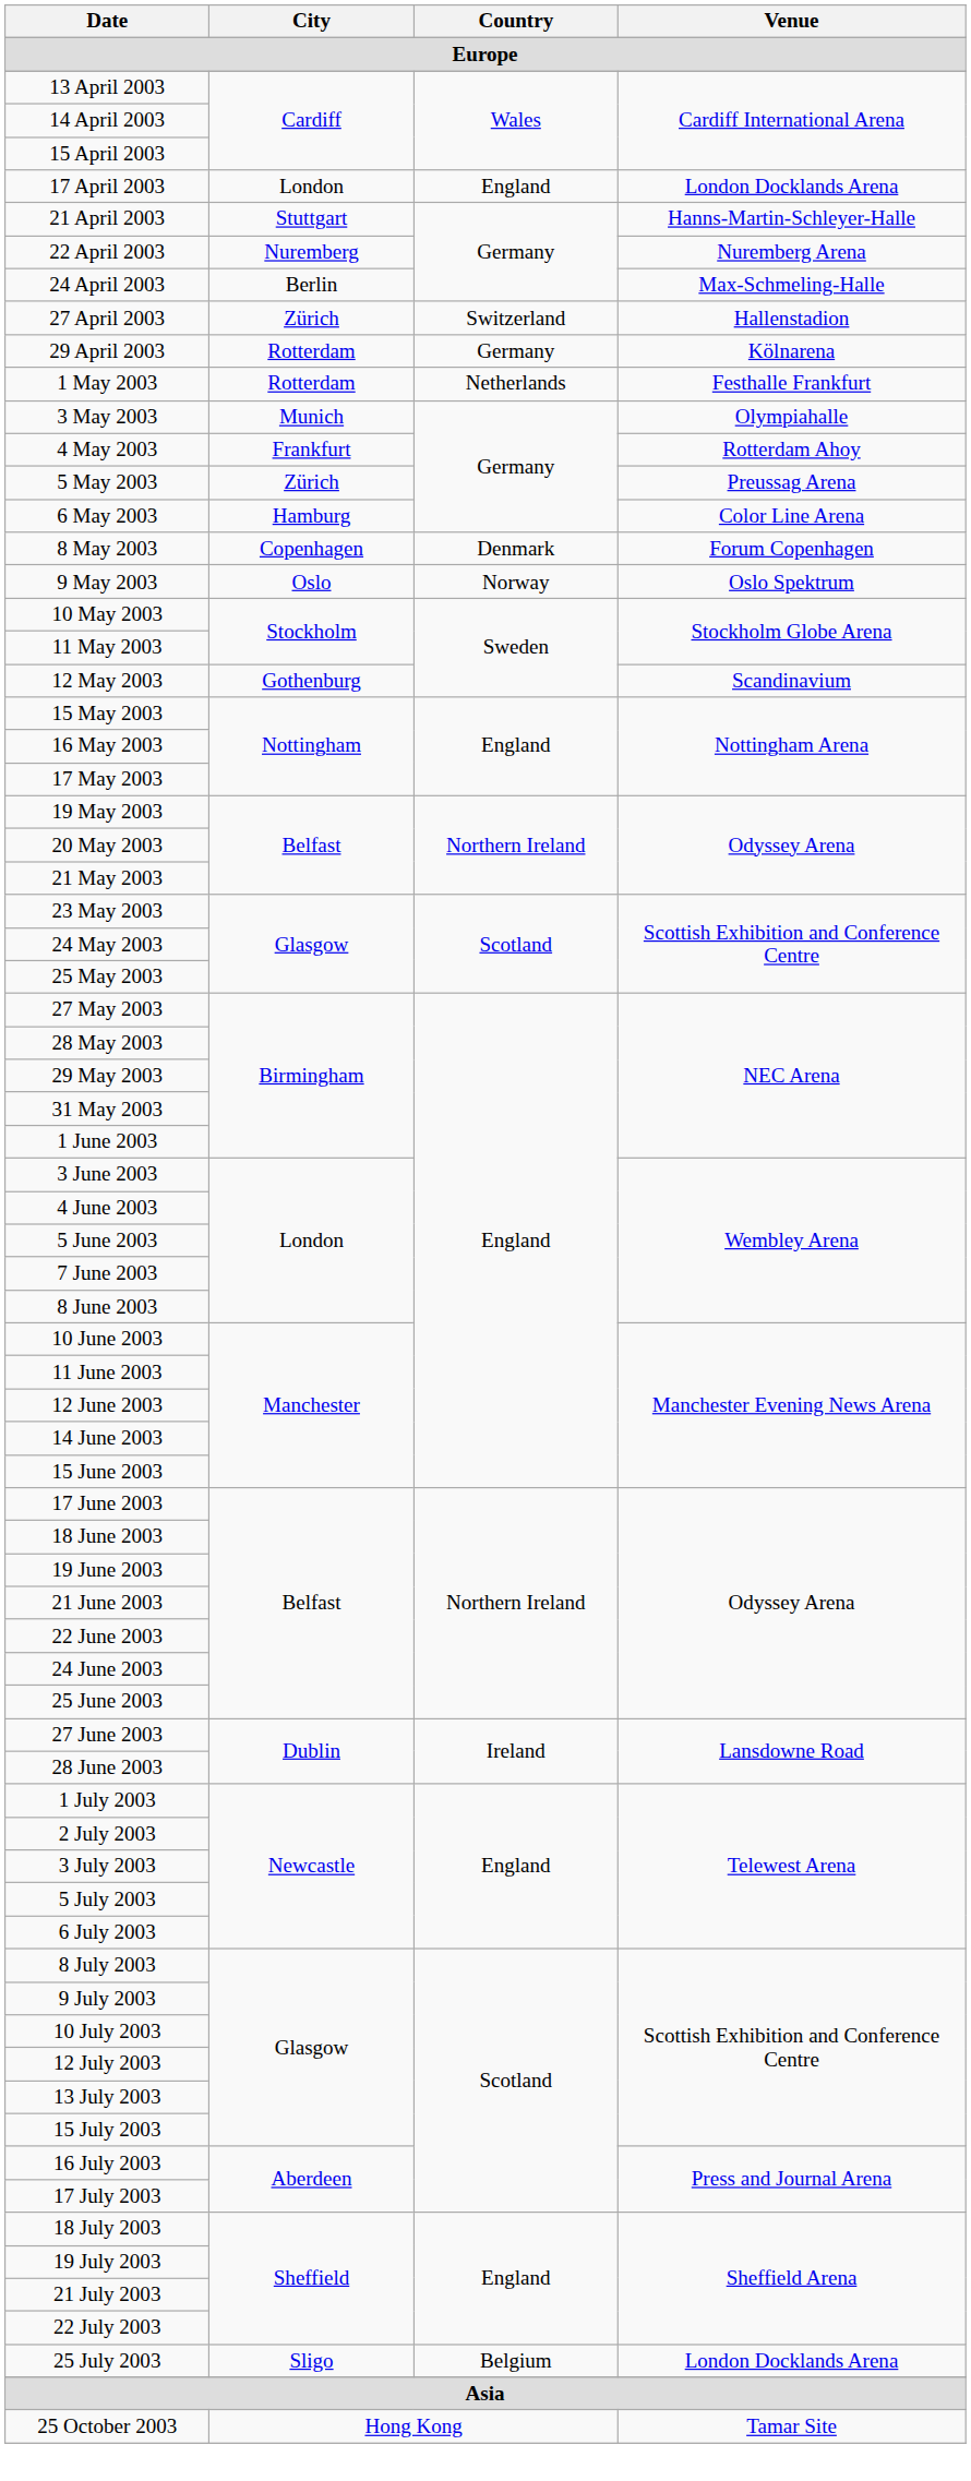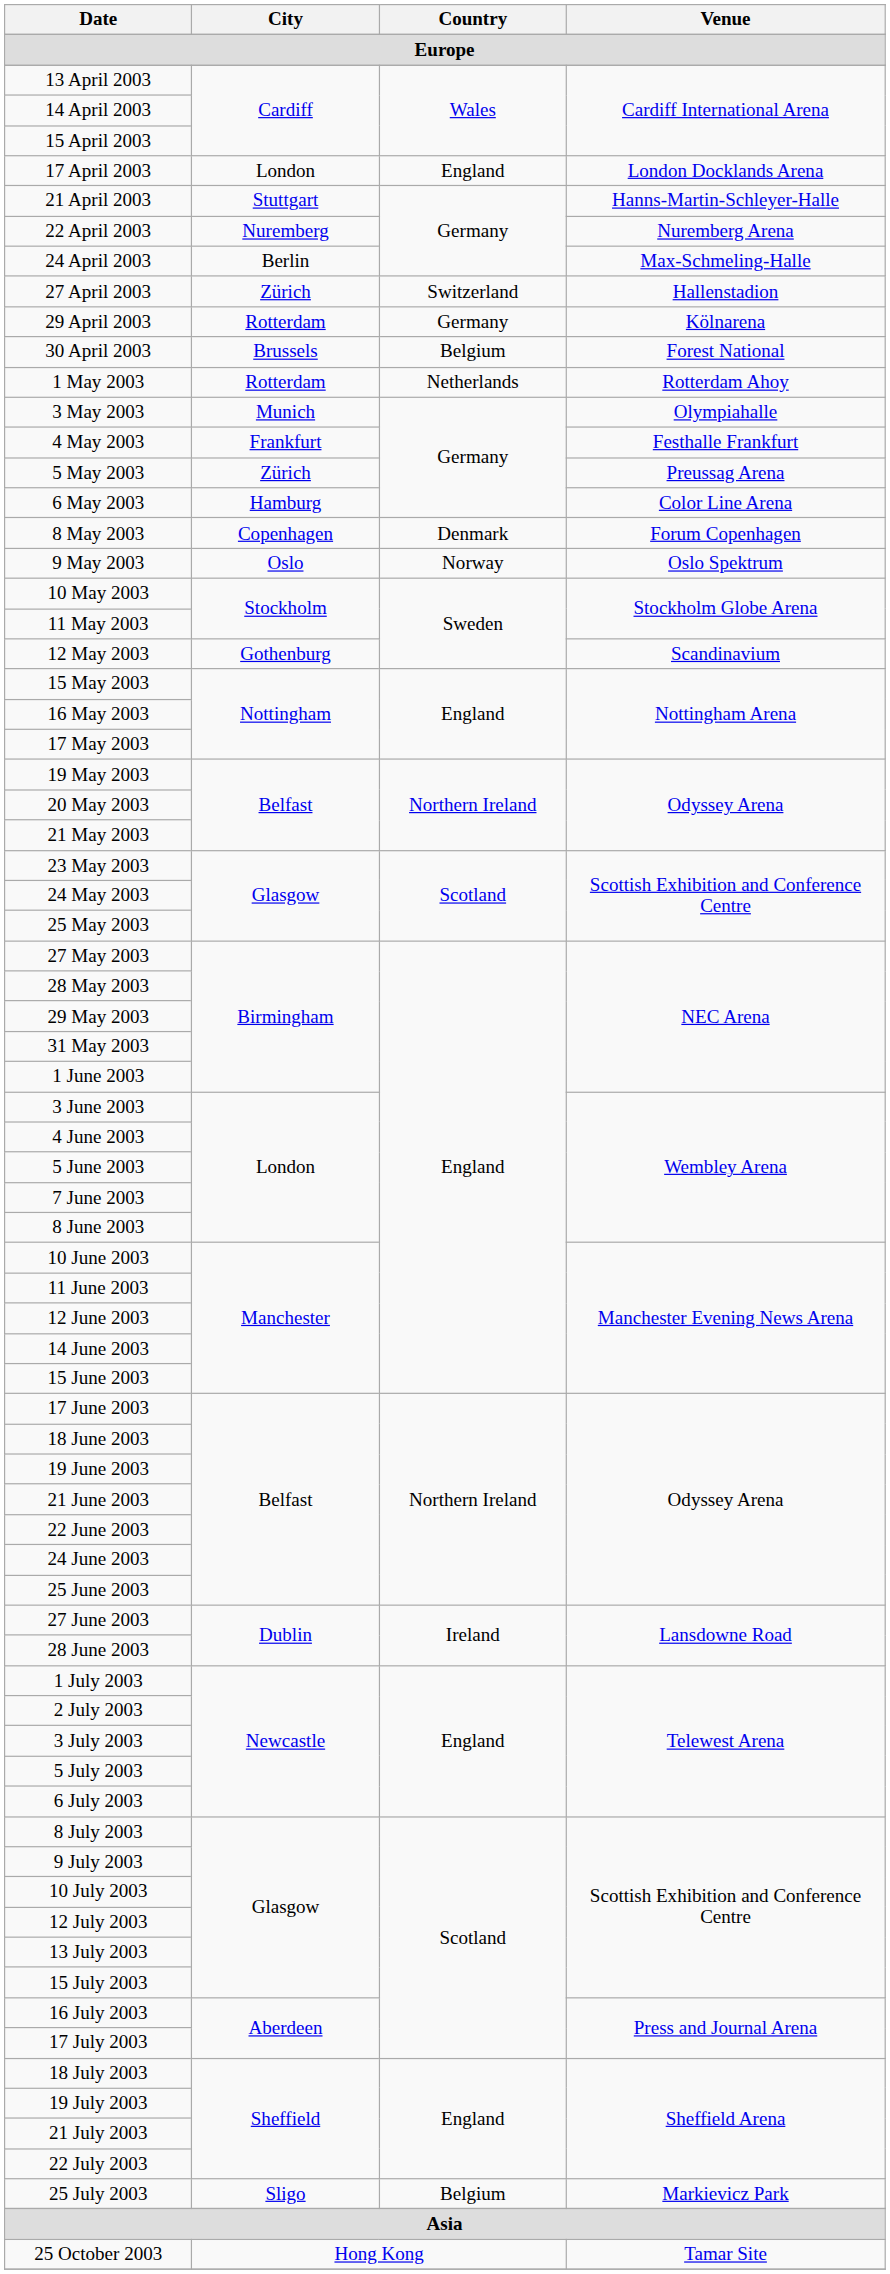 <table class="wikitable" style="text-align:center;">
 <tr>
 <th width="150">Date</th>
 <th width="150">City</th>
 <th width="150">Country</th>
 <th width="260">Venue</th>
 </tr>
 <tr>
 </tr>
 <tr style="background:#ddd;">
 <td colspan="4" style="text-align:center;"><strong>Europe</strong></td>
 </tr>
 <tr>
 </tr>
 <tr>
 <td>13 April 2003</td>
 <td rowspan="3"><a href='#'>Cardiff</a></td>
 <td rowspan="3"><a href='#'>Wales</a></td>
 <td rowspan="3"><a href='#'>Cardiff International Arena</a></td>
 </tr>
 <tr>
 <td>14 April 2003</td>
 </tr>
 <tr>
 <td>15 April 2003</td>
 </tr>
 <tr>
 <td>17 April 2003</td>
 <td>London</td>
 <td>England</td>
 <td><a href='#'>London Docklands Arena</a></td>
 </tr>
 <tr>
 <td>21 April 2003</td>
 <td><a href='#'>Stuttgart</a></td>
 <td rowspan="3">Germany</td>
 <td><a href='#'>Hanns-Martin-Schleyer-Halle</a></td>
 </tr>
 <tr>
 <td>22 April 2003</td>
 <td><a href='#'>Nuremberg</a></td>
 <td><a href='#'>Nuremberg Arena</a></td>
 </tr>
 <tr>
 <td>24 April 2003</td>
 <td>Berlin</td>
 <td><a href='#'>Max-Schmeling-Halle</a></td>
 </tr>
 <tr>
 <td>27 April 2003</td>
 <td><a href='#'>Zürich</a></td>
 <td>Switzerland</td>
 <td><a href='#'>Hallenstadion</a></td>
 </tr>
 <tr>
 <td>29 April 2003</td>
 <td><a href='#'>Rotterdam</a></td>
 <td>Germany</td>
 <td><a href='#'>Kölnarena</a></td>
 </tr>
 <tr>
+<td>30 April 2003</td>
+<td><a href='#'>Brussels</a></td>
+<td>Belgium</td>
+<td><a href='#'>Forest National</a></td>
+</tr>
+<tr>
 <td>1 May 2003</td>
 <td><a href='#'>Rotterdam</a></td>
 <td>Netherlands</td>
-<td><a href='#'>Festhalle Frankfurt</a></td>
+<td><a href='#'>Rotterdam Ahoy</a></td>
 </tr>
 <tr>
 <td>3 May 2003</td>
 <td><a href='#'>Munich</a></td>
 <td rowspan="4">Germany</td>
 <td><a href='#'>Olympiahalle</a></td>
 </tr>
 <tr>
 <td>4 May 2003</td>
 <td><a href='#'>Frankfurt</a></td>
-<td><a href='#'>Rotterdam Ahoy</a></td>
+<td><a href='#'>Festhalle Frankfurt</a></td>
 </tr>
 <tr>
 <td>5 May 2003</td>
 <td><a href='#'>Zürich</a></td>
 <td><a href='#'>Preussag Arena</a></td>
 </tr>
 <tr>
 <td>6 May 2003</td>
 <td><a href='#'>Hamburg</a></td>
 <td><a href='#'>Color Line Arena</a></td>
 </tr>
 <tr>
 <td>8 May 2003</td>
 <td><a href='#'>Copenhagen</a></td>
 <td>Denmark</td>
 <td><a href='#'>Forum Copenhagen</a></td>
 </tr>
 <tr>
 <td>9 May 2003</td>
 <td><a href='#'>Oslo</a></td>
 <td>Norway</td>
 <td><a href='#'>Oslo Spektrum</a></td>
 </tr>
 <tr>
 <td>10 May 2003</td>
 <td rowspan="2"><a href='#'>Stockholm</a></td>
 <td rowspan="3">Sweden</td>
 <td rowspan="2"><a href='#'>Stockholm Globe Arena</a></td>
 </tr>
 <tr>
 <td>11 May 2003</td>
 </tr>
 <tr>
 <td>12 May 2003</td>
 <td><a href='#'>Gothenburg</a></td>
 <td><a href='#'>Scandinavium</a></td>
 </tr>
 <tr>
 <td>15 May 2003</td>
 <td rowspan="3"><a href='#'>Nottingham</a></td>
 <td rowspan="3">England</td>
 <td rowspan="3"><a href='#'>Nottingham Arena</a></td>
 </tr>
 <tr>
 <td>16 May 2003</td>
 </tr>
 <tr>
 <td>17 May 2003</td>
 </tr>
 <tr>
 <td>19 May 2003</td>
 <td rowspan="3"><a href='#'>Belfast</a></td>
 <td rowspan="3"><a href='#'>Northern Ireland</a></td>
 <td rowspan="3"><a href='#'>Odyssey Arena</a></td>
 </tr>
 <tr>
 <td>20 May 2003</td>
 </tr>
 <tr>
 <td>21 May 2003</td>
 </tr>
 <tr>
 <td>23 May 2003</td>
 <td rowspan="3"><a href='#'>Glasgow</a></td>
 <td rowspan="3"><a href='#'>Scotland</a></td>
 <td rowspan="3"><a href='#'>Scottish Exhibition and Conference Centre</a></td>
 </tr>
 <tr>
 <td>24 May 2003</td>
 </tr>
 <tr>
 <td>25 May 2003</td>
 </tr>
 <tr>
 <td>27 May 2003</td>
 <td rowspan="5"><a href='#'>Birmingham</a></td>
 <td rowspan="15">England</td>
 <td rowspan="5"><a href='#'>NEC Arena</a></td>
 </tr>
 <tr>
 <td>28 May 2003</td>
 </tr>
 <tr>
 <td>29 May 2003</td>
 </tr>
 <tr>
 <td>31 May 2003</td>
 </tr>
 <tr>
 <td>1 June 2003</td>
 </tr>
 <tr>
 <td>3 June 2003</td>
 <td rowspan="5">London</td>
 <td rowspan="5"><a href='#'>Wembley Arena</a></td>
 </tr>
 <tr>
 <td>4 June 2003</td>
 </tr>
 <tr>
 <td>5 June 2003</td>
 </tr>
 <tr>
 <td>7 June 2003</td>
 </tr>
 <tr>
 <td>8 June 2003</td>
 </tr>
 <tr>
 <td>10 June 2003</td>
 <td rowspan="5"><a href='#'>Manchester</a></td>
 <td rowspan="5"><a href='#'>Manchester Evening News Arena</a></td>
 </tr>
 <tr>
 <td>11 June 2003</td>
 </tr>
 <tr>
 <td>12 June 2003</td>
 </tr>
 <tr>
 <td>14 June 2003</td>
 </tr>
 <tr>
 <td>15 June 2003</td>
 </tr>
 <tr>
 <td>17 June 2003</td>
 <td rowspan="7">Belfast</td>
 <td rowspan="7">Northern Ireland</td>
 <td rowspan="7">Odyssey Arena</td>
 </tr>
 <tr>
 <td>18 June 2003</td>
 </tr>
 <tr>
 <td>19 June 2003</td>
 </tr>
 <tr>
 <td>21 June 2003</td>
 </tr>
 <tr>
 <td>22 June 2003</td>
 </tr>
 <tr>
 <td>24 June 2003</td>
 </tr>
 <tr>
 <td>25 June 2003</td>
 </tr>
 <tr>
 <td>27 June 2003</td>
 <td rowspan="2"><a href='#'>Dublin</a></td>
 <td rowspan="2">Ireland</td>
 <td rowspan="2"><a href='#'>Lansdowne Road</a></td>
 </tr>
 <tr>
 <td>28 June 2003</td>
 </tr>
 <tr>
 <td>1 July 2003</td>
 <td rowspan="5"><a href='#'>Newcastle</a></td>
 <td rowspan="5">England</td>
 <td rowspan="5"><a href='#'>Telewest Arena</a></td>
 </tr>
 <tr>
 <td>2 July 2003</td>
 </tr>
 <tr>
 <td>3 July 2003</td>
 </tr>
 <tr>
 <td>5 July 2003</td>
 </tr>
 <tr>
 <td>6 July 2003</td>
 </tr>
 <tr>
 <td>8 July 2003</td>
 <td rowspan="6">Glasgow</td>
 <td rowspan="8">Scotland</td>
 <td rowspan="6">Scottish Exhibition and Conference Centre</td>
 </tr>
 <tr>
 <td>9 July 2003</td>
 </tr>
 <tr>
 <td>10 July 2003</td>
 </tr>
 <tr>
 <td>12 July 2003</td>
 </tr>
 <tr>
 <td>13 July 2003</td>
 </tr>
 <tr>
 <td>15 July 2003</td>
 </tr>
 <tr>
 <td>16 July 2003</td>
 <td rowspan="2"><a href='#'>Aberdeen</a></td>
 <td rowspan="2"><a href='#'>Press and Journal Arena</a></td>
 </tr>
 <tr>
 <td>17 July 2003</td>
 </tr>
 <tr>
 <td>18 July 2003</td>
 <td rowspan="4"><a href='#'>Sheffield</a></td>
 <td rowspan="4">England</td>
 <td rowspan="4"><a href='#'>Sheffield Arena</a></td>
 </tr>
 <tr>
 <td>19 July 2003</td>
 </tr>
 <tr>
 <td>21 July 2003</td>
 </tr>
 <tr>
 <td>22 July 2003</td>
 </tr>
 <tr>
 <td>25 July 2003</td>
 <td><a href='#'>Sligo</a></td>
 <td>Belgium</td>
-<td><a href='#'>London Docklands Arena</a></td>
+<td><a href='#'>Markievicz Park</a></td>
 </tr>
 <tr>
 </tr>
 <tr style="background:#ddd;">
 <td colspan="4" style="text-align:center;"><strong>Asia</strong></td>
 </tr>
 <tr>
 <td>25 October 2003</td>
 <td colspan="2"><a href='#'>Hong Kong</a></td>
 <td><a href='#'>Tamar Site</a></td>
 </tr>
 <tr>
 </tr>
 </table>
